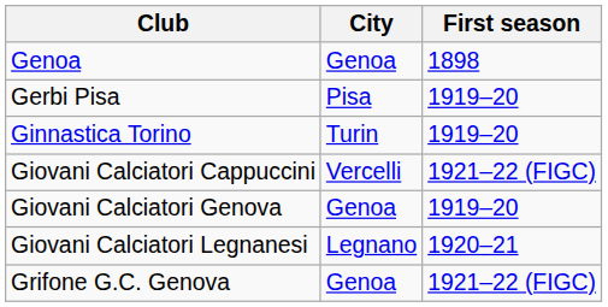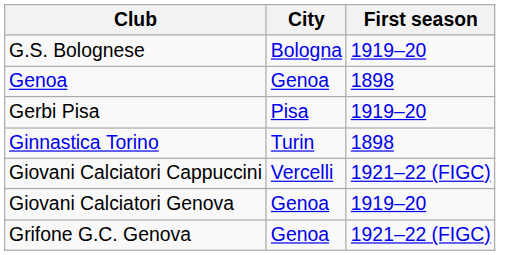 <table class="wikitable">
 <tr>
 <th>Club</th>
 <th>City</th>
 <th>First season</th>
+</tr>
+<tr>
+<td>G.S. Bolognese</td>
+<td><a href='#'>Bologna</a></td>
+<td><a href='#'>1919–20</a></td>
 </tr>
 <tr>
 <td><a href='#'>Genoa</a></td>
 <td><a href='#'>Genoa</a></td>
 <td><a href='#'>1898</a></td>
 </tr>
 <tr>
 <td>Gerbi Pisa</td>
 <td><a href='#'>Pisa</a></td>
 <td><a href='#'>1919–20</a></td>
 </tr>
 <tr>
 <td><a href='#'>Ginnastica Torino</a></td>
 <td><a href='#'>Turin</a></td>
-<td><a href='#'>1919–20</a></td>
+<td><a href='#'>1898</a></td>
 </tr>
 <tr>
 <td>Giovani Calciatori Cappuccini</td>
 <td><a href='#'>Vercelli</a></td>
 <td><a href='#'>1921–22 (FIGC)</a></td>
 </tr>
 <tr>
 <td>Giovani Calciatori Genova</td>
 <td><a href='#'>Genoa</a></td>
 <td><a href='#'>1919–20</a></td>
 </tr>
 <tr>
-<td>Giovani Calciatori Legnanesi</td>
-<td><a href='#'>Legnano</a></td>
-<td><a href='#'>1920–21</a></td>
-</tr>
-<tr>
 <td>Grifone G.C. Genova</td>
 <td><a href='#'>Genoa</a></td>
 <td><a href='#'>1921–22 (FIGC)</a></td>
 </tr>
 </table>
